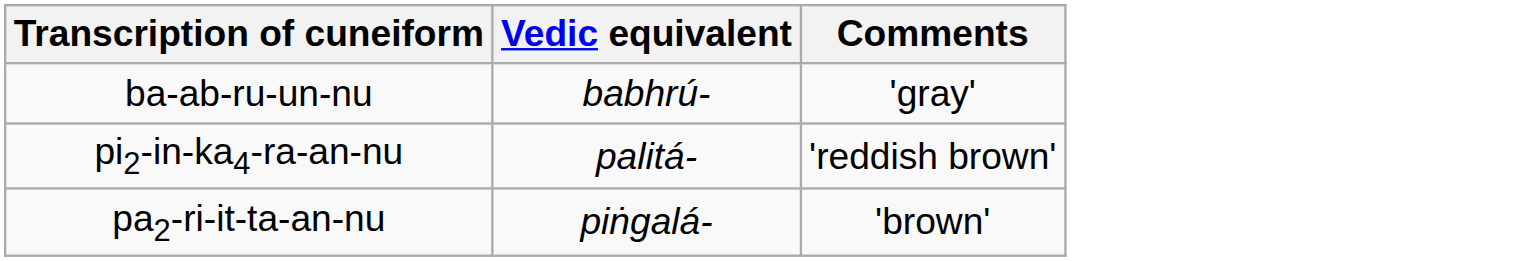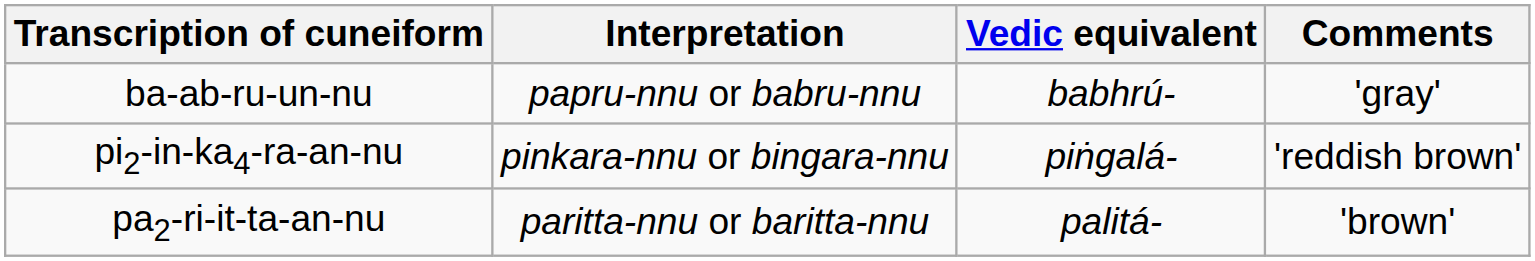 <table class="wikitable" style="text-align:center">
 <tr>
 <th>Transcription of cuneiform</th>
+<th>Interpretation</th>
 <th><a href='#'>Vedic</a> equivalent</th>
 <th>Comments</th>
 </tr>
 <tr>
 <td>ba-ab-ru-un-nu</td>
+<td><em>papru-nnu</em> or <em>babru-nnu</em></td>
 <td><em>babhrú-</em></td>
 <td>'gray'</td>
 </tr>
 <tr>
 <td>pi<sub>2</sub>-in-ka<sub>4</sub>-ra-an-nu</td>
-<td><em>palitá-</em></td>
+<td><em>pinkara-nnu</em> or <em>bingara-nnu</em></td>
+<td><em>piṅgalá-</em></td>
 <td>'reddish brown'</td>
 </tr>
 <tr>
 <td>pa<sub>2</sub>-ri-it-ta-an-nu</td>
-<td><em>piṅgalá-</em></td>
+<td><em>paritta-nnu</em> or <em>baritta-nnu</em></td>
+<td><em>palitá-</em></td>
 <td>'brown'</td>
 </tr>
 </table>
